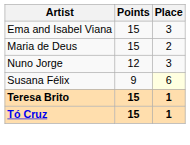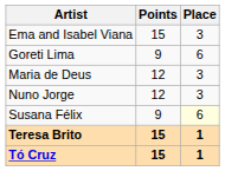 <table class="sortable wikitable" style="margin: 1em auto 1em auto; text-align:center;">
 <tr>
 <th>Artist</th>
 <th>Points</th>
 <th>Place</th>
 </tr>
 <tr>
 <td align="left">Ema and Isabel Viana</td>
 <td>15</td>
 <td>3</td>
 </tr>
 <tr>
+<td align="left">Goreti Lima</td>
+<td>9</td>
+<td>6</td>
+</tr>
+<tr>
 <td align="left">Maria de Deus</td>
-<td>15</td>
-<td>2</td>
+<td>12</td>
+<td>3</td>
 </tr>
 <tr>
 <td align="left">Nuno Jorge</td>
 <td>12</td>
 <td>3</td>
 </tr>
 <tr>
 <td align="left">Susana Félix</td>
 <td>9</td>
 <td style="background: lightyellow;">6</td>
 </tr>
 <tr style="font-weight:bold; background:navajowhite;">
 <td align="left">Teresa Brito</td>
 <td>15</td>
 <td>1</td>
 </tr>
 <tr style="font-weight:bold; background:navajowhite;">
 <td align="left"><a href='#'>Tó Cruz</a></td>
 <td>15</td>
 <td>1</td>
 </tr>
 </table>
